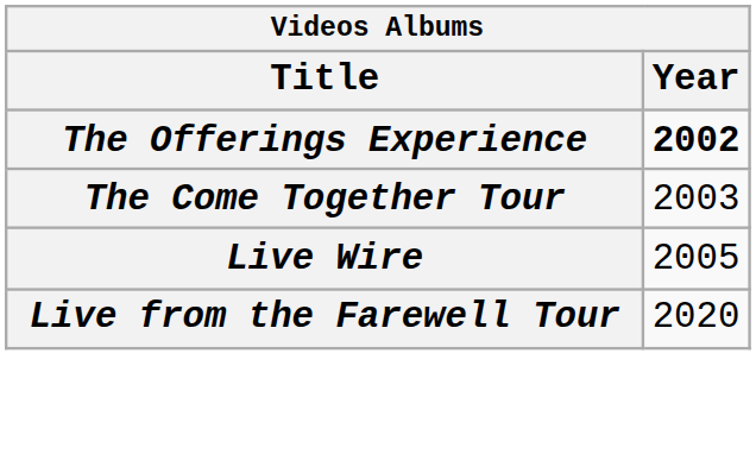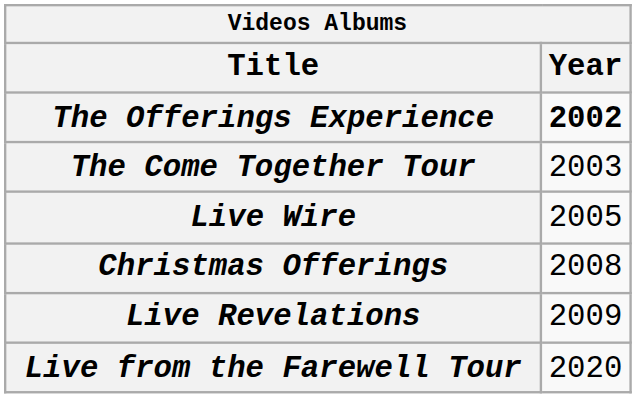 <table class="wikitable plainrowheaders" style=text-align:center;>
 <tr style="font-size:smaller;">
 <th scope="col" colspan="2" style="width:3em;font-size:90%;">Videos Albums</th>
 </tr>
 <tr>
 <th scope="col" rowspan="1" style="width:17em;">Title</th>
 <th scope="col" rowspan="1">Year</th>
 </tr>
 <tr>
 <th scope="row"><em>The Offerings Experience</em></th>
 <td><strong>2002</strong></td>
 </tr>
 <tr>
 <th scope="row"><em>The Come Together Tour</em></th>
 <td>2003</td>
 </tr>
 <tr>
 <th scope="row"><em>Live Wire</em></th>
 <td>2005</td>
 </tr>
 <tr>
+<th scope="row"><em>Christmas Offerings</em></th>
+<td>2008</td>
+</tr>
+<tr>
+<th scope="row"><em>Live Revelations</em></th>
+<td>2009</td>
+</tr>
+<tr>
 <th scope="row"><em>Live from the Farewell Tour</em></th>
 <td>2020</td>
 </tr>
 </table>
